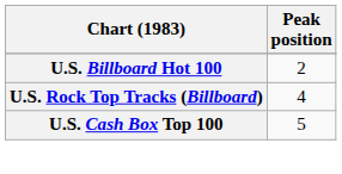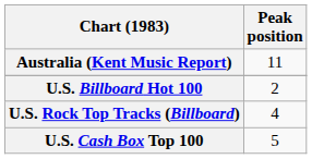 <table class="wikitable sortable plainrowheaders" style="text-align:center">
 <tr>
 <th>Chart (1983)</th>
 <th>Peak <br>position</th>
+</tr>
+<tr>
+<th scope="row">Australia (<a href='#'>Kent Music Report</a>)</th>
+<td>11</td>
 </tr>
 <tr>
 </tr>
 <tr>
 </tr>
 <tr>
 </tr>
 <tr>
 </tr>
 <tr>
 </tr>
 <tr>
 </tr>
 <tr>
 <th scope="row">U.S. <a href='#'><em>Billboard</em> Hot 100</a></th>
 <td>2</td>
 </tr>
 <tr>
 <th scope="row">U.S. <a href='#'>Rock Top Tracks</a> (<em><a href='#'>Billboard</a></em>)</th>
 <td>4</td>
 </tr>
 <tr>
 <th scope="row">U.S. <a href='#'><em>Cash Box</em></a> Top 100</th>
 <td>5</td>
 </tr>
 </table>
